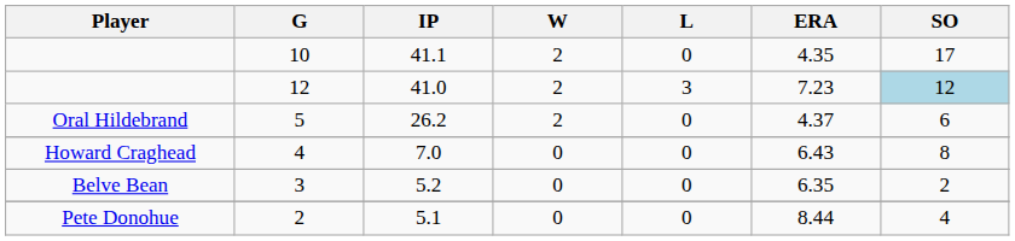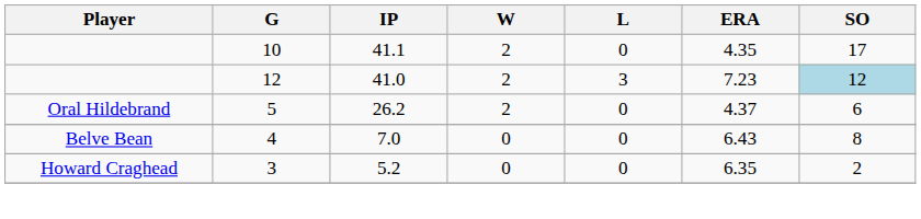 <table class="wikitable sortable">
 <tr>
 <th bgcolor="#DDDDFF" width="16%">Player</th>
 <th bgcolor="#DDDDFF" width="9%">G</th>
 <th bgcolor="#DDDDFF" width="9%">IP</th>
 <th bgcolor="#DDDDFF" width="9%">W</th>
 <th bgcolor="#DDDDFF" width="9%">L</th>
 <th bgcolor="#DDDDFF" width="9%">ERA</th>
 <th bgcolor="#DDDDFF" width="9%">SO</th>
 </tr>
 <tr align="center">
 <td></td>
 <td>10</td>
 <td>41.1</td>
 <td>2</td>
 <td>0</td>
 <td>4.35</td>
 <td>17</td>
 </tr>
 <tr align="center">
 <td></td>
 <td>12</td>
 <td>41.0</td>
 <td>2</td>
 <td>3</td>
 <td>7.23</td>
 <td style="background: lightblue;">12</td>
 </tr>
 <tr align="center">
 <td><a href='#'>Oral Hildebrand</a></td>
 <td>5</td>
 <td>26.2</td>
 <td>2</td>
 <td>0</td>
 <td>4.37</td>
 <td>6</td>
 </tr>
 <tr>
 </tr>
 <tr align="center">
-<td><a href='#'>Howard Craghead</a></td>
+<td><a href='#'>Belve Bean</a></td>
 <td>4</td>
 <td>7.0</td>
 <td>0</td>
 <td>0</td>
 <td>6.43</td>
 <td>8</td>
 </tr>
 <tr>
 </tr>
 <tr align="center">
-<td><a href='#'>Belve Bean</a></td>
+<td><a href='#'>Howard Craghead</a></td>
 <td>3</td>
 <td>5.2</td>
 <td>0</td>
 <td>0</td>
 <td>6.35</td>
 <td>2</td>
 </tr>
 <tr>
 </tr>
-<tr align="center">
-<td><a href='#'>Pete Donohue</a></td>
-<td>2</td>
-<td>5.1</td>
-<td>0</td>
-<td>0</td>
-<td>8.44</td>
-<td>4</td>
-</tr>
 </table>
